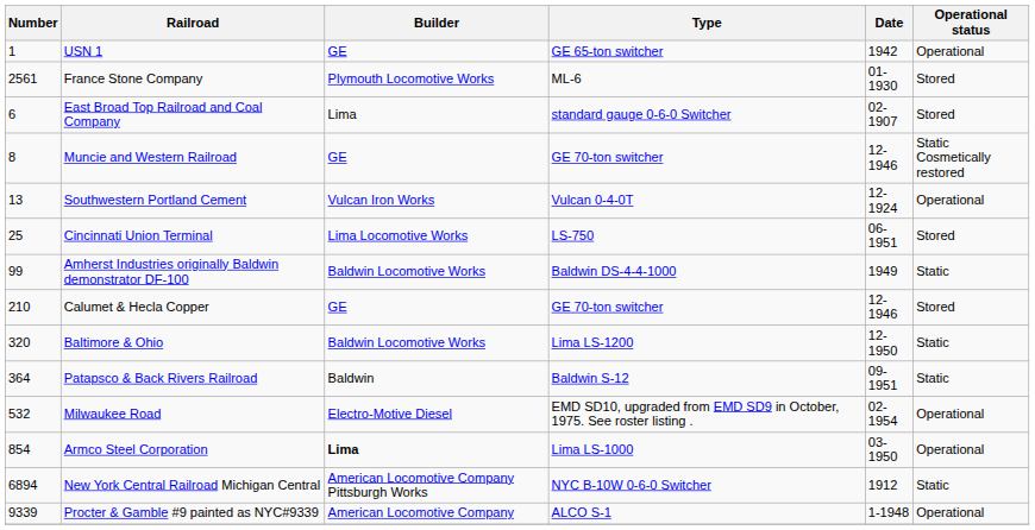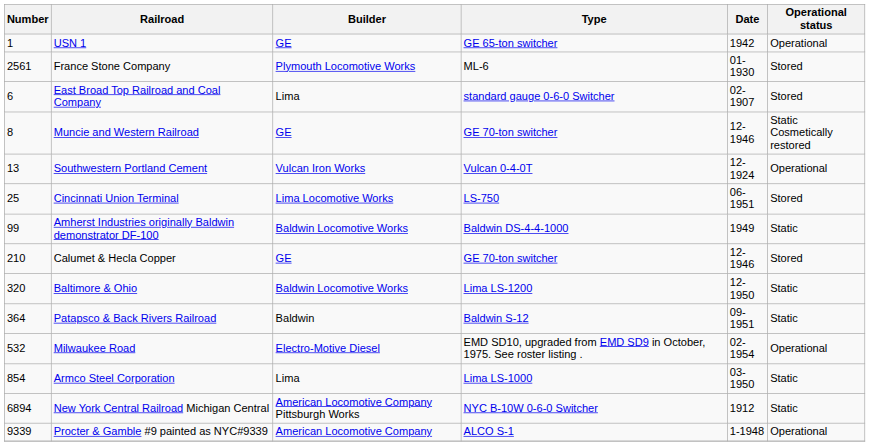 <table class="wikitable">
 <tr>
 <th>Number</th>
 <th>Railroad</th>
 <th>Builder</th>
 <th>Type</th>
 <th>Date</th>
 <th>Operational status</th>
 </tr>
 <tr>
 <td>1</td>
 <td><a href='#'>USN 1</a></td>
 <td><a href='#'>GE</a></td>
 <td><a href='#'>GE 65-ton switcher</a></td>
 <td>1942</td>
 <td>Operational</td>
 </tr>
 <tr>
 <td>2561</td>
 <td>France Stone Company</td>
 <td><a href='#'>Plymouth Locomotive Works</a></td>
 <td>ML-6</td>
 <td>01-1930</td>
 <td>Stored</td>
 </tr>
 <tr>
 <td>6</td>
 <td><a href='#'>East Broad Top Railroad and Coal Company</a></td>
 <td>Lima</td>
 <td><a href='#'>standard gauge 0-6-0 Switcher</a></td>
 <td>02-1907</td>
 <td>Stored</td>
 </tr>
 <tr>
 <td>8</td>
 <td><a href='#'>Muncie and Western Railroad</a></td>
 <td><a href='#'>GE</a></td>
 <td><a href='#'>GE 70-ton switcher</a></td>
 <td>12-1946</td>
 <td>Static<br>Cosmetically restored</td>
 </tr>
 <tr>
 <td>13</td>
 <td><a href='#'>Southwestern Portland Cement</a></td>
 <td><a href='#'>Vulcan Iron Works</a></td>
 <td><a href='#'>Vulcan 0-4-0T</a></td>
 <td>12-1924</td>
 <td>Operational</td>
 </tr>
 <tr>
 <td>25</td>
 <td><a href='#'>Cincinnati Union Terminal</a></td>
 <td><a href='#'>Lima Locomotive Works</a></td>
 <td><a href='#'>LS-750</a></td>
 <td>06-1951</td>
 <td>Stored</td>
 </tr>
 <tr>
 <td>99</td>
 <td><a href='#'>Amherst Industries originally Baldwin demonstrator DF-100</a></td>
 <td><a href='#'>Baldwin Locomotive Works</a></td>
 <td><a href='#'>Baldwin DS-4-4-1000</a></td>
 <td>1949</td>
 <td>Static</td>
 </tr>
 <tr>
 <td>210</td>
 <td>Calumet & Hecla Copper</td>
 <td><a href='#'>GE</a></td>
 <td><a href='#'>GE 70-ton switcher</a></td>
 <td>12-1946</td>
 <td>Stored</td>
 </tr>
 <tr>
 <td>320</td>
 <td><a href='#'>Baltimore & Ohio</a></td>
 <td><a href='#'>Baldwin Locomotive Works</a></td>
 <td><a href='#'>Lima LS-1200</a></td>
 <td>12-1950</td>
 <td>Static</td>
 </tr>
 <tr>
 <td>364</td>
 <td><a href='#'>Patapsco & Back Rivers Railroad</a></td>
 <td>Baldwin</td>
 <td><a href='#'>Baldwin S-12</a></td>
 <td>09-1951</td>
 <td>Static</td>
 </tr>
 <tr>
 <td>532</td>
 <td><a href='#'>Milwaukee Road</a></td>
 <td><a href='#'>Electro-Motive Diesel</a></td>
 <td>EMD SD10, upgraded from <a href='#'>EMD SD9</a> in October, 1975. See roster listing .</td>
 <td>02-1954</td>
 <td>Operational</td>
 </tr>
 <tr>
 <td>854</td>
 <td><a href='#'>Armco Steel Corporation</a></td>
-<td><strong>Lima</strong></td>
+<td>Lima</td>
 <td><a href='#'>Lima LS-1000</a></td>
 <td>03-1950</td>
-<td>Operational</td>
+<td>Static</td>
 </tr>
 <tr>
 <td>6894</td>
 <td><a href='#'>New York Central Railroad</a> Michigan Central</td>
 <td><a href='#'>American Locomotive Company</a> Pittsburgh Works</td>
 <td><a href='#'>NYC B-10W 0-6-0 Switcher</a></td>
 <td>1912</td>
 <td>Static</td>
 </tr>
 <tr>
 <td>9339</td>
 <td><a href='#'>Procter & Gamble</a> #9 painted as NYC#9339</td>
 <td><a href='#'>American Locomotive Company</a></td>
 <td><a href='#'>ALCO S-1</a></td>
 <td>1-1948</td>
 <td>Operational</td>
 </tr>
 <tr>
 </tr>
 </table>
